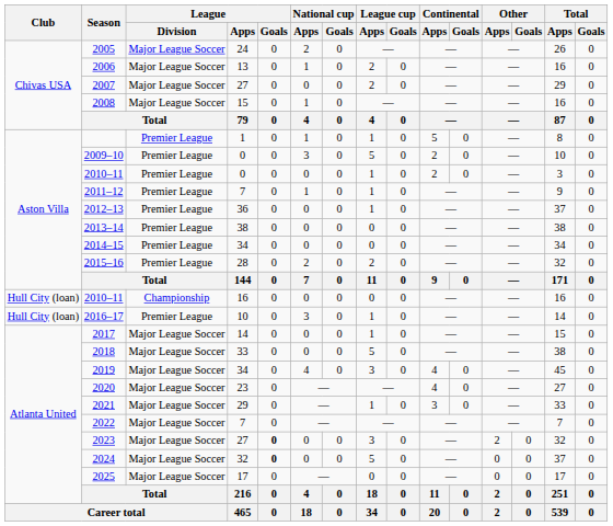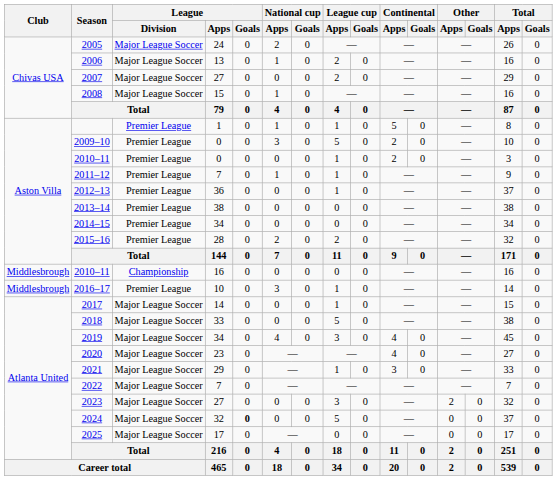 <table class="wikitable" style="text-align: center">
 <tr>
 <th rowspan="2">Club</th>
 <th rowspan="2">Season</th>
 <th colspan="3">League</th>
 <th colspan="2">National cup</th>
 <th colspan="2">League cup</th>
 <th colspan="2">Continental</th>
 <th colspan="2">Other</th>
 <th colspan="2">Total</th>
 </tr>
 <tr>
 <th>Division</th>
 <th>Apps</th>
 <th>Goals</th>
 <th>Apps</th>
 <th>Goals</th>
 <th>Apps</th>
 <th>Goals</th>
 <th>Apps</th>
 <th>Goals</th>
 <th>Apps</th>
 <th>Goals</th>
 <th>Apps</th>
 <th>Goals</th>
 </tr>
 <tr>
 <td rowspan="5"><a href='#'>Chivas USA</a></td>
 <td><a href='#'>2005</a></td>
 <td><a href='#'>Major League Soccer</a></td>
 <td>24</td>
 <td>0</td>
 <td>2</td>
 <td>0</td>
 <td colspan="2">—</td>
 <td colspan="2">—</td>
 <td colspan="2">—</td>
 <td>26</td>
 <td>0</td>
 </tr>
 <tr>
 <td><a href='#'>2006</a></td>
 <td>Major League Soccer</td>
 <td>13</td>
 <td>0</td>
 <td>1</td>
 <td>0</td>
 <td>2</td>
 <td>0</td>
 <td colspan="2">—</td>
 <td colspan="2">—</td>
 <td>16</td>
 <td>0</td>
 </tr>
 <tr>
 <td><a href='#'>2007</a></td>
 <td>Major League Soccer</td>
 <td>27</td>
 <td>0</td>
 <td>0</td>
 <td>0</td>
 <td>2</td>
 <td>0</td>
 <td colspan="2">—</td>
 <td colspan="2">—</td>
 <td>29</td>
 <td>0</td>
 </tr>
 <tr>
 <td><a href='#'>2008</a></td>
 <td>Major League Soccer</td>
 <td>15</td>
 <td>0</td>
 <td>1</td>
 <td>0</td>
 <td colspan="2">—</td>
 <td colspan="2">—</td>
 <td colspan="2">—</td>
 <td>16</td>
 <td>0</td>
 </tr>
 <tr>
 <th colspan=2>Total</th>
 <th>79</th>
 <th>0</th>
 <th>4</th>
 <th>0</th>
 <th>4</th>
 <th>0</th>
 <th colspan="2">—</th>
 <th colspan="2">—</th>
 <th>87</th>
 <th>0</th>
 </tr>
 <tr>
 <td rowspan="9"><a href='#'>Aston Villa</a></td>
 <td></td>
 <td><a href='#'>Premier League</a></td>
 <td>1</td>
 <td>0</td>
 <td>1</td>
 <td>0</td>
 <td>1</td>
 <td>0</td>
 <td>5</td>
 <td>0</td>
 <td colspan="2">—</td>
 <td>8</td>
 <td>0</td>
 </tr>
 <tr>
 <td><a href='#'>2009–10</a></td>
 <td>Premier League</td>
 <td>0</td>
 <td>0</td>
 <td>3</td>
 <td>0</td>
 <td>5</td>
 <td>0</td>
 <td>2</td>
 <td>0</td>
 <td colspan="2">—</td>
 <td>10</td>
 <td>0</td>
 </tr>
 <tr>
 <td><a href='#'>2010–11</a></td>
 <td>Premier League</td>
 <td>0</td>
 <td>0</td>
 <td>0</td>
 <td>0</td>
 <td>1</td>
 <td>0</td>
 <td>2</td>
 <td>0</td>
 <td colspan="2">—</td>
 <td>3</td>
 <td>0</td>
 </tr>
 <tr>
 <td><a href='#'>2011–12</a></td>
 <td>Premier League</td>
 <td>7</td>
 <td>0</td>
 <td>1</td>
 <td>0</td>
 <td>1</td>
 <td>0</td>
 <td colspan="2">—</td>
 <td colspan="2">—</td>
 <td>9</td>
 <td>0</td>
 </tr>
 <tr>
 <td><a href='#'>2012–13</a></td>
 <td>Premier League</td>
 <td>36</td>
 <td>0</td>
 <td>0</td>
 <td>0</td>
 <td>1</td>
 <td>0</td>
 <td colspan="2">—</td>
 <td colspan="2">—</td>
 <td>37</td>
 <td>0</td>
 </tr>
 <tr>
 <td><a href='#'>2013–14</a></td>
 <td>Premier League</td>
 <td>38</td>
 <td>0</td>
 <td>0</td>
 <td>0</td>
 <td>0</td>
 <td>0</td>
 <td colspan="2">—</td>
 <td colspan="2">—</td>
 <td>38</td>
 <td>0</td>
 </tr>
 <tr>
 <td><a href='#'>2014–15</a></td>
 <td>Premier League</td>
 <td>34</td>
 <td>0</td>
 <td>0</td>
 <td>0</td>
 <td>0</td>
 <td>0</td>
 <td colspan="2">—</td>
 <td colspan="2">—</td>
 <td>34</td>
 <td>0</td>
 </tr>
 <tr>
 <td><a href='#'>2015–16</a></td>
 <td>Premier League</td>
 <td>28</td>
 <td>0</td>
 <td>2</td>
 <td>0</td>
 <td>2</td>
 <td>0</td>
 <td colspan="2">—</td>
 <td colspan="2">—</td>
 <td>32</td>
 <td>0</td>
 </tr>
 <tr>
 <th colspan="2">Total</th>
 <th>144</th>
 <th>0</th>
 <th>7</th>
 <th>0</th>
 <th>11</th>
 <th>0</th>
 <th>9</th>
 <th>0</th>
 <th colspan="2">—</th>
 <th>171</th>
 <th>0</th>
 </tr>
 <tr>
-<td><a href='#'>Hull City</a> (loan)</td>
+<td><a href='#'>Middlesbrough</a></td>
 <td><a href='#'>2010–11</a></td>
 <td><a href='#'>Championship</a></td>
 <td>16</td>
 <td>0</td>
 <td>0</td>
 <td>0</td>
 <td>0</td>
 <td>0</td>
 <td colspan="2">—</td>
 <td colspan="2">—</td>
 <td>16</td>
 <td>0</td>
 </tr>
 <tr>
-<td><a href='#'>Hull City</a> (loan)</td>
+<td><a href='#'>Middlesbrough</a></td>
 <td><a href='#'>2016–17</a></td>
 <td>Premier League</td>
 <td>10</td>
 <td>0</td>
 <td>3</td>
 <td>0</td>
 <td>1</td>
 <td>0</td>
 <td colspan="2">—</td>
 <td colspan="2">—</td>
 <td>14</td>
 <td>0</td>
 </tr>
 <tr>
 <td rowspan="10"><a href='#'>Atlanta United</a></td>
 <td><a href='#'>2017</a></td>
 <td>Major League Soccer</td>
 <td>14</td>
 <td>0</td>
 <td>0</td>
 <td>0</td>
 <td>1</td>
 <td>0</td>
 <td colspan="2">—</td>
 <td colspan="2">—</td>
 <td>15</td>
 <td>0</td>
 </tr>
 <tr>
 <td><a href='#'>2018</a></td>
 <td>Major League Soccer</td>
 <td>33</td>
 <td>0</td>
 <td>0</td>
 <td>0</td>
 <td>5</td>
 <td>0</td>
 <td colspan="2">—</td>
 <td colspan="2">—</td>
 <td>38</td>
 <td>0</td>
 </tr>
 <tr>
 <td><a href='#'>2019</a></td>
 <td>Major League Soccer</td>
 <td>34</td>
 <td>0</td>
 <td>4</td>
 <td>0</td>
 <td>3</td>
 <td>0</td>
 <td>4</td>
 <td>0</td>
 <td colspan="2">—</td>
 <td>45</td>
 <td>0</td>
 </tr>
 <tr>
 <td><a href='#'>2020</a></td>
 <td>Major League Soccer</td>
 <td>23</td>
 <td>0</td>
 <td colspan="2">—</td>
 <td colspan="2">—</td>
 <td>4</td>
 <td>0</td>
 <td colspan="2">—</td>
 <td>27</td>
 <td>0</td>
 </tr>
 <tr>
 <td><a href='#'>2021</a></td>
 <td>Major League Soccer</td>
 <td>29</td>
 <td>0</td>
 <td colspan="2">—</td>
 <td>1</td>
 <td>0</td>
 <td>3</td>
 <td>0</td>
 <td colspan="2">—</td>
 <td>33</td>
 <td>0</td>
 </tr>
 <tr>
 <td><a href='#'>2022</a></td>
 <td>Major League Soccer</td>
 <td>7</td>
 <td>0</td>
 <td colspan="2">—</td>
 <td colspan="2">—</td>
 <td colspan="2">—</td>
 <td colspan="2">—</td>
 <td>7</td>
 <td>0</td>
 </tr>
 <tr>
 <td><a href='#'>2023</a></td>
 <td>Major League Soccer</td>
 <td>27</td>
-<td><strong>0</strong></td>
+<td>0</td>
 <td>0</td>
 <td>0</td>
 <td>3</td>
 <td>0</td>
 <td colspan="2">—</td>
 <td>2</td>
 <td>0</td>
 <td>32</td>
 <td>0</td>
 </tr>
 <tr>
 <td><a href='#'>2024</a></td>
 <td>Major League Soccer</td>
 <td>32</td>
 <td><strong>0</strong></td>
 <td>0</td>
 <td>0</td>
 <td>5</td>
 <td>0</td>
 <td colspan="2">—</td>
 <td>0</td>
 <td>0</td>
 <td>37</td>
 <td>0</td>
 </tr>
 <tr>
 <td><a href='#'>2025</a></td>
 <td>Major League Soccer</td>
 <td>17</td>
 <td>0</td>
 <td colspan="2">—</td>
 <td>0</td>
 <td>0</td>
 <td colspan="2">—</td>
 <td>0</td>
 <td>0</td>
 <td>17</td>
 <td>0</td>
 </tr>
 <tr>
 <th colspan="2">Total</th>
 <th>216</th>
 <th>0</th>
 <th>4</th>
 <th>0</th>
 <th>18</th>
 <th>0</th>
 <th>11</th>
 <th>0</th>
 <th>2</th>
 <th>0</th>
 <th>251</th>
 <th>0</th>
 </tr>
 <tr>
 <th colspan="3">Career total</th>
 <th>465</th>
 <th>0</th>
 <th>18</th>
 <th>0</th>
 <th>34</th>
 <th>0</th>
 <th>20</th>
 <th>0</th>
 <th>2</th>
 <th>0</th>
 <th>539</th>
 <th>0</th>
 </tr>
 </table>
